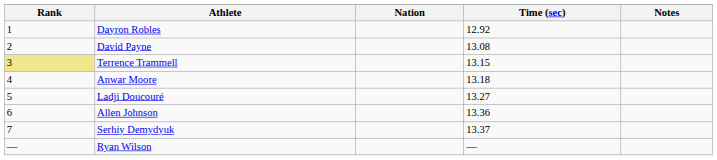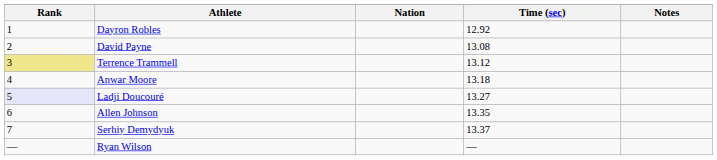 <table class="wikitable" width=85%>
 <tr>
 </tr>
 <tr>
 <th>Rank</th>
 <th>Athlete</th>
 <th>Nation</th>
 <th>Time (<a href='#'>sec</a>)</th>
 <th>Notes</th>
 </tr>
 <tr>
 <td>1</td>
 <td><a href='#'>Dayron Robles</a></td>
 <td></td>
 <td>12.92</td>
 <td></td>
 </tr>
 <tr>
 <td>2</td>
 <td><a href='#'>David Payne</a></td>
 <td></td>
 <td>13.08</td>
 <td></td>
 </tr>
 <tr>
 <td style="background: khaki;">3</td>
 <td><a href='#'>Terrence Trammell</a></td>
 <td></td>
-<td>13.15</td>
+<td>13.12</td>
 <td></td>
 </tr>
 <tr>
 <td>4</td>
 <td><a href='#'>Anwar Moore</a></td>
 <td></td>
 <td>13.18</td>
 <td></td>
 </tr>
 <tr>
-<td>5</td>
+<td style="background: lavender;">5</td>
 <td><a href='#'>Ladji Doucouré</a></td>
 <td></td>
 <td>13.27</td>
 <td></td>
 </tr>
 <tr>
 <td>6</td>
 <td><a href='#'>Allen Johnson</a></td>
 <td></td>
-<td>13.36</td>
+<td>13.35</td>
 <td></td>
 </tr>
 <tr>
 <td>7</td>
 <td><a href='#'>Serhiy Demydyuk</a></td>
 <td></td>
 <td>13.37</td>
 <td></td>
 </tr>
 <tr>
 <td>—</td>
 <td><a href='#'>Ryan Wilson</a></td>
 <td></td>
 <td>—</td>
 <td></td>
 </tr>
 </table>
